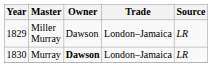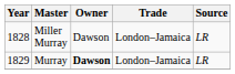 <table class=" wikitable">
 <tr>
 <th>Year</th>
 <th>Master</th>
 <th>Owner</th>
 <th>Trade</th>
 <th>Source</th>
 </tr>
 <tr>
-<td>1829</td>
+<td>1828</td>
 <td>Miller<br>Murray</td>
 <td>Dawson</td>
 <td>London–Jamaica</td>
 <td><em>LR</em></td>
 </tr>
 <tr>
-<td>1830</td>
+<td>1829</td>
 <td>Murray</td>
 <td><strong>Dawson</strong></td>
 <td>London–Jamaica</td>
 <td><em>LR</em></td>
 </tr>
 <tr>
 </tr>
 </table>
